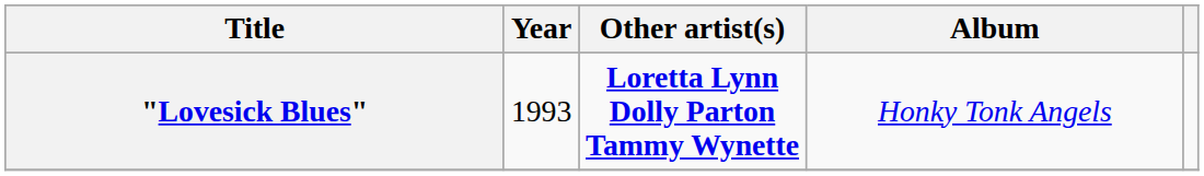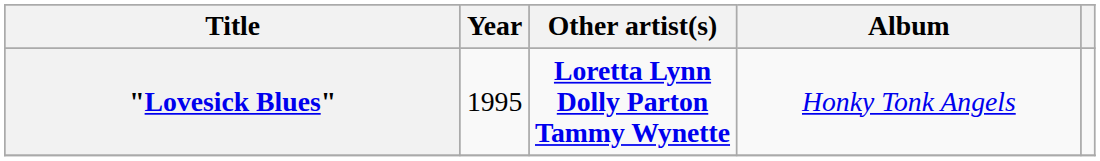 <table class="wikitable plainrowheaders" style="text-align:center;" border="1">
 <tr>
 <th scope="col" style="width:16em;">Title</th>
 <th scope="col">Year</th>
 <th scope="col">Other artist(s)</th>
 <th scope="col" style="width:12em;">Album</th>
 <th scope="col"></th>
 </tr>
 <tr>
 <th scope="row">"<a href='#'>Lovesick Blues</a>"</th>
-<td>1993</td>
+<td>1995</td>
 <td><strong><a href='#'>Loretta Lynn</a><br><a href='#'>Dolly Parton</a><br><a href='#'>Tammy Wynette</a></strong></td>
 <td><em><a href='#'>Honky Tonk Angels</a></em></td>
 <td></td>
 </tr>
 <tr>
 </tr>
 </table>
